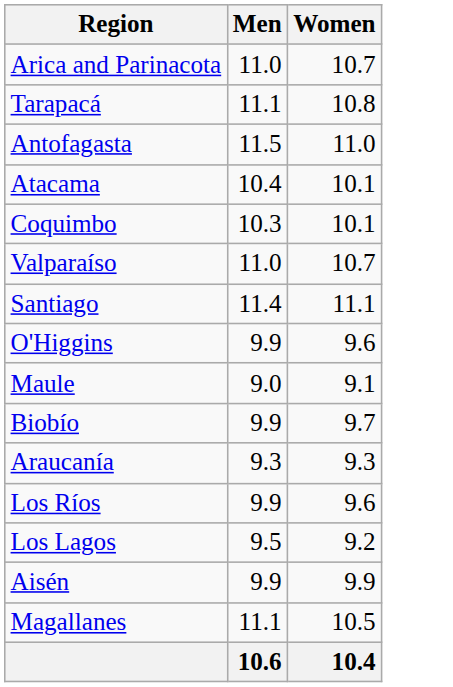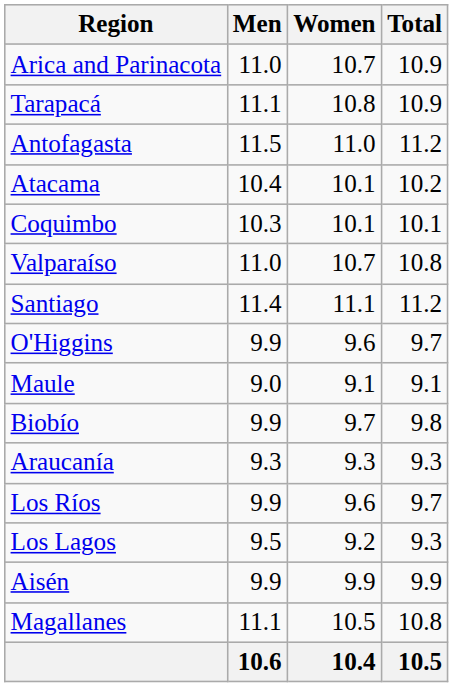 <table class="wikitable sortable" style="text-align:right">
 <tr>
 <th>Region</th>
 <th>Men</th>
 <th>Women</th>
+<th>Total</th>
 </tr>
 <tr>
 <td align="left"><a href='#'>Arica and Parinacota</a></td>
 <td>11.0</td>
 <td>10.7</td>
+<td>10.9</td>
 </tr>
 <tr>
 <td align="left"><a href='#'>Tarapacá</a></td>
 <td>11.1</td>
 <td>10.8</td>
+<td>10.9</td>
 </tr>
 <tr>
 <td align="left"><a href='#'>Antofagasta</a></td>
 <td>11.5</td>
 <td>11.0</td>
+<td>11.2</td>
 </tr>
 <tr>
 <td align="left"><a href='#'>Atacama</a></td>
 <td>10.4</td>
 <td>10.1</td>
+<td>10.2</td>
 </tr>
 <tr>
 <td align="left"><a href='#'>Coquimbo</a></td>
 <td>10.3</td>
+<td>10.1</td>
 <td>10.1</td>
 </tr>
 <tr>
 <td align="left"><a href='#'>Valparaíso</a></td>
 <td>11.0</td>
 <td>10.7</td>
+<td>10.8</td>
 </tr>
 <tr>
 <td align="left"><a href='#'>Santiago</a></td>
 <td>11.4</td>
 <td>11.1</td>
+<td>11.2</td>
 </tr>
 <tr>
 <td align="left"><a href='#'>O'Higgins</a></td>
 <td>9.9</td>
 <td>9.6</td>
+<td>9.7</td>
 </tr>
 <tr>
 <td align="left"><a href='#'>Maule</a></td>
 <td>9.0</td>
+<td>9.1</td>
 <td>9.1</td>
 </tr>
 <tr>
 <td align="left"><a href='#'>Biobío</a></td>
 <td>9.9</td>
 <td>9.7</td>
+<td>9.8</td>
 </tr>
 <tr>
 <td align="left"><a href='#'>Araucanía</a></td>
+<td>9.3</td>
 <td>9.3</td>
 <td>9.3</td>
 </tr>
 <tr>
 <td align="left"><a href='#'>Los Ríos</a></td>
 <td>9.9</td>
 <td>9.6</td>
+<td>9.7</td>
 </tr>
 <tr>
 <td align="left"><a href='#'>Los Lagos</a></td>
 <td>9.5</td>
 <td>9.2</td>
+<td>9.3</td>
 </tr>
 <tr>
 <td align="left"><a href='#'>Aisén</a></td>
+<td>9.9</td>
 <td>9.9</td>
 <td>9.9</td>
 </tr>
 <tr>
 <td align="left"><a href='#'>Magallanes</a></td>
 <td>11.1</td>
 <td>10.5</td>
+<td>10.8</td>
 </tr>
 <tr style="background-color: #f2f2f2">
 <td align="left"><strong></strong></td>
 <td><strong>10.6</strong></td>
 <td><strong>10.4</strong></td>
+<td><strong>10.5</strong></td>
 </tr>
 </table>
